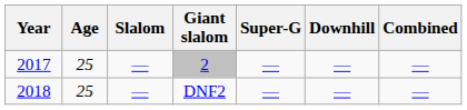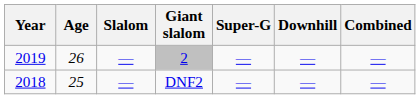 <table class=wikitable style="text-align:center">
 <tr>
 <th>  Year  </th>
 <th> Age </th>
 <th> Slalom </th>
 <th> Giant <br> slalom </th>
 <th>Super-G</th>
 <th>Downhill</th>
 <th>Combined</th>
 </tr>
 <tr>
-<td><a href='#'>2017</a></td>
-<td><em>25</em></td>
+<td><a href='#'>2019</a></td>
+<td><em>26</em></td>
 <td><a href='#'>—</a></td>
 <td style="background:silver;"><a href='#'>2</a></td>
 <td><a href='#'>—</a></td>
 <td><a href='#'>—</a></td>
 <td><a href='#'>—</a></td>
 </tr>
 <tr>
 <td><a href='#'>2018</a></td>
 <td><em>25</em></td>
 <td><a href='#'>—</a></td>
 <td><a href='#'>DNF2</a></td>
 <td><a href='#'>—</a></td>
 <td><a href='#'>—</a></td>
 <td><a href='#'>—</a></td>
 </tr>
 </table>
